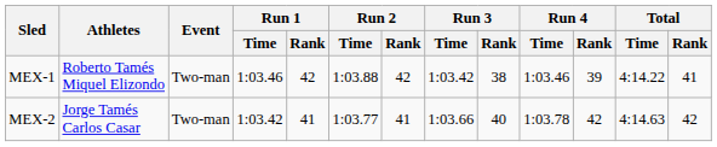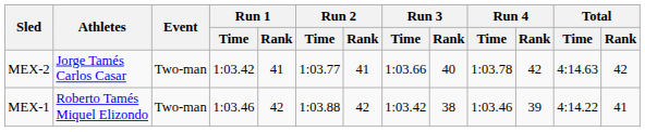 <table class="wikitable" border="1" style="font-size:90%">
 <tr>
 <th rowspan="2">Sled</th>
 <th rowspan="2">Athletes</th>
 <th rowspan="2">Event</th>
 <th colspan="2">Run 1</th>
 <th colspan="2">Run 2</th>
 <th colspan="2">Run 3</th>
 <th colspan="2">Run 4</th>
 <th colspan="2">Total</th>
 </tr>
 <tr>
 <th>Time</th>
 <th>Rank</th>
 <th>Time</th>
 <th>Rank</th>
 <th>Time</th>
 <th>Rank</th>
 <th>Time</th>
 <th>Rank</th>
 <th>Time</th>
 <th>Rank</th>
 </tr>
 <tr>
+<td align="center">MEX-2</td>
+<td><a href='#'>Jorge Tamés</a><br><a href='#'>Carlos Casar</a></td>
+<td>Two-man</td>
+<td align="center">1:03.42</td>
+<td align="center">41</td>
+<td align="center">1:03.77</td>
+<td align="center">41</td>
+<td align="center">1:03.66</td>
+<td align="center">40</td>
+<td align="center">1:03.78</td>
+<td align="center">42</td>
+<td align="center">4:14.63</td>
+<td align="center">42</td>
+</tr>
+<tr>
 <td align="center">MEX-1</td>
 <td><a href='#'>Roberto Tamés</a><br><a href='#'>Miquel Elizondo</a></td>
 <td>Two-man</td>
 <td align="center">1:03.46</td>
 <td align="center">42</td>
 <td align="center">1:03.88</td>
 <td align="center">42</td>
 <td align="center">1:03.42</td>
 <td align="center">38</td>
 <td align="center">1:03.46</td>
 <td align="center">39</td>
 <td align="center">4:14.22</td>
 <td align="center">41</td>
 </tr>
-<tr>
-<td align="center">MEX-2</td>
-<td><a href='#'>Jorge Tamés</a><br><a href='#'>Carlos Casar</a></td>
-<td>Two-man</td>
-<td align="center">1:03.42</td>
-<td align="center">41</td>
-<td align="center">1:03.77</td>
-<td align="center">41</td>
-<td align="center">1:03.66</td>
-<td align="center">40</td>
-<td align="center">1:03.78</td>
-<td align="center">42</td>
-<td align="center">4:14.63</td>
-<td align="center">42</td>
-</tr>
 </table>
